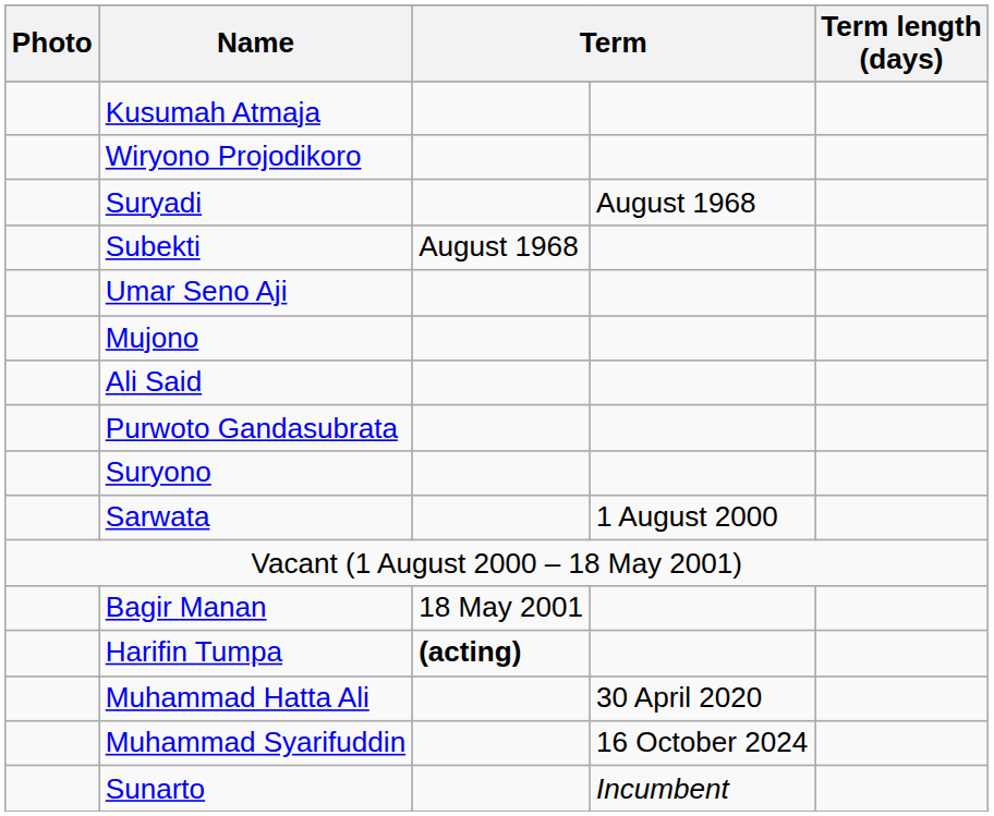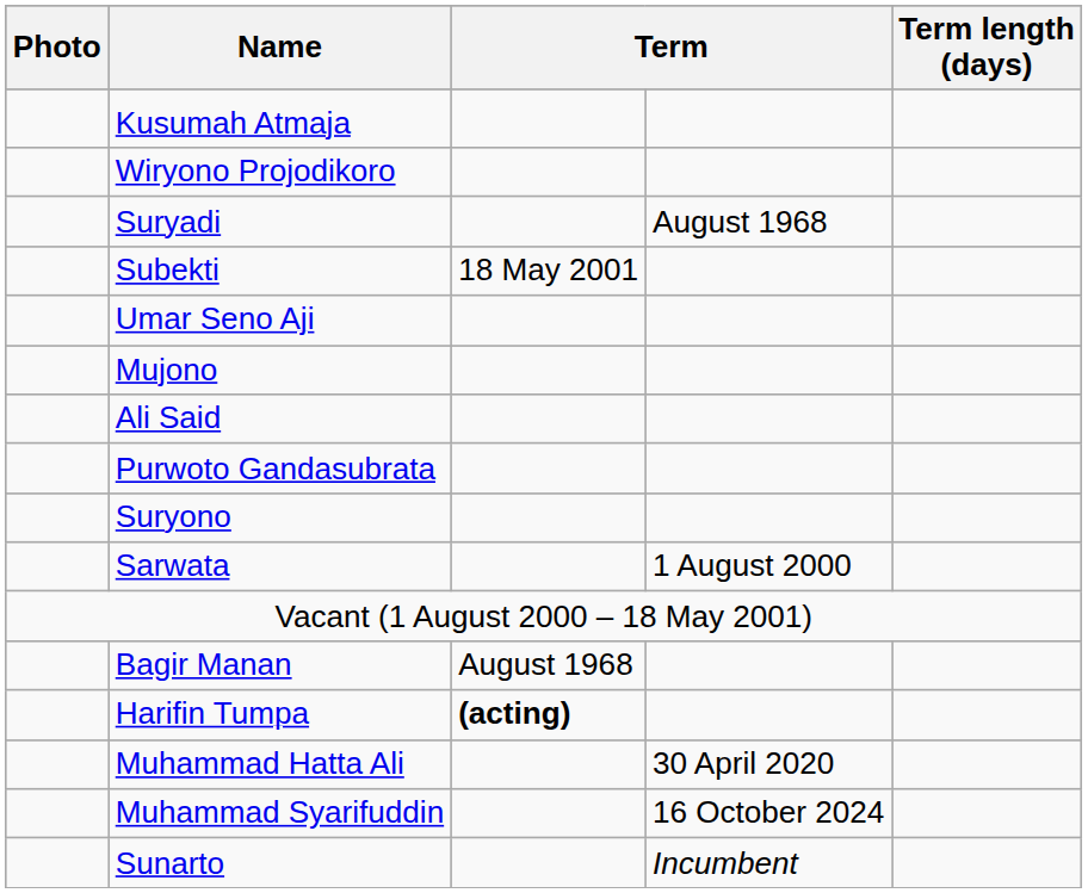 <table class="sortable wikitable ">
 <tr style="background:#B5B5B5">
 <th class="unsortable">Photo</th>
 <th class="unsortable">Name</th>
 <th class="unsortable" colspan="2">Term</th>
 <th>Term length <br>(days)</th>
 </tr>
 <tr>
 <td></td>
 <td><a href='#'>Kusumah Atmaja</a><sup></sup></td>
 <td></td>
 <td></td>
 <td></td>
 </tr>
 <tr>
 <td></td>
 <td><a href='#'>Wiryono Projodikoro</a></td>
 <td></td>
 <td></td>
 <td></td>
 </tr>
 <tr>
 <td></td>
 <td><a href='#'>Suryadi</a></td>
 <td></td>
 <td>August 1968</td>
 <td></td>
 </tr>
 <tr>
 <td></td>
 <td><a href='#'>Subekti</a></td>
-<td>August 1968</td>
+<td>18 May 2001</td>
 <td></td>
 <td></td>
 </tr>
 <tr>
 <td></td>
 <td><a href='#'>Umar Seno Aji</a></td>
 <td></td>
 <td></td>
 <td></td>
 </tr>
 <tr>
 <td></td>
 <td><a href='#'>Mujono</a></td>
 <td></td>
 <td></td>
 <td></td>
 </tr>
 <tr>
 <td></td>
 <td><a href='#'>Ali Said</a></td>
 <td></td>
 <td></td>
 <td></td>
 </tr>
 <tr>
 <td></td>
 <td><a href='#'>Purwoto Gandasubrata</a></td>
 <td></td>
 <td></td>
 <td></td>
 </tr>
 <tr>
 <td></td>
 <td><a href='#'>Suryono</a></td>
 <td></td>
 <td></td>
 <td></td>
 </tr>
 <tr>
 <td></td>
 <td><a href='#'>Sarwata</a></td>
 <td></td>
 <td>1 August 2000</td>
 <td></td>
 </tr>
 <tr style="text-align:center;">
 <td colspan=10>Vacant (1 August 2000 – 18 May 2001)</td>
 </tr>
 <tr>
 <td></td>
 <td><a href='#'>Bagir Manan</a></td>
-<td>18 May 2001</td>
+<td>August 1968</td>
 <td></td>
 <td></td>
 </tr>
 <tr>
 <td></td>
 <td><a href='#'>Harifin Tumpa</a></td>
 <td><strong> (acting)<br></strong></td>
 <td></td>
 <td></td>
 </tr>
 <tr>
 <td></td>
 <td><a href='#'>Muhammad Hatta Ali</a></td>
 <td></td>
 <td>30 April 2020</td>
 <td></td>
 </tr>
 <tr>
 <td></td>
 <td><a href='#'>Muhammad Syarifuddin</a></td>
 <td></td>
 <td>16 October 2024</td>
 <td></td>
 </tr>
 <tr>
 <td></td>
 <td><a href='#'>Sunarto</a></td>
 <td></td>
 <td><em>Incumbent</em></td>
 <td></td>
 </tr>
 </table>
